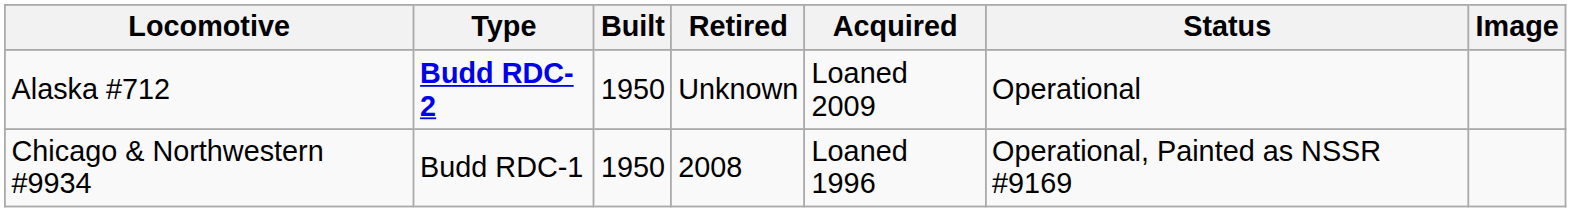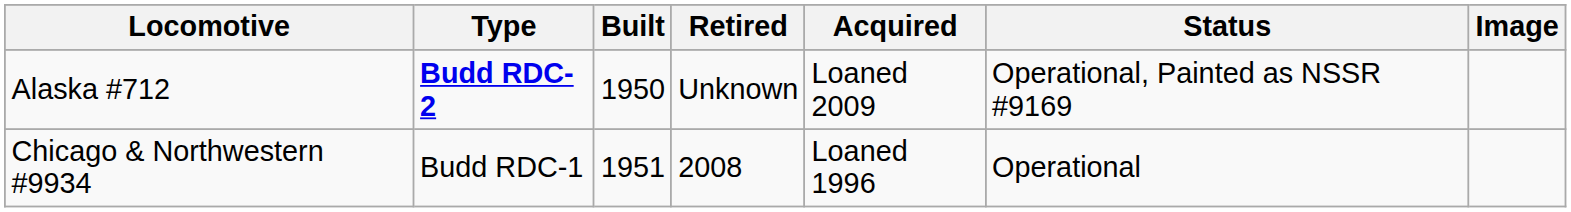 <table class="wikitable sortable">
 <tr>
 <th>Locomotive</th>
 <th class="unsortable">Type</th>
 <th>Built</th>
 <th>Retired</th>
 <th class="unsortable">Acquired</th>
 <th>Status</th>
 <th class="unsortable">Image</th>
 </tr>
 <tr>
 <td>Alaska #712</td>
 <td><strong><a href='#'>Budd RDC-2</a></strong></td>
 <td>1950</td>
 <td>Unknown</td>
 <td>Loaned 2009</td>
-<td>Operational</td>
+<td>Operational, Painted as NSSR #9169</td>
 <td></td>
 </tr>
 <tr>
 <td>Chicago & Northwestern #9934</td>
 <td>Budd RDC-1</td>
-<td>1950</td>
+<td>1951</td>
 <td>2008</td>
 <td>Loaned 1996</td>
-<td>Operational, Painted as NSSR #9169</td>
+<td>Operational</td>
 <td></td>
 </tr>
 </table>
